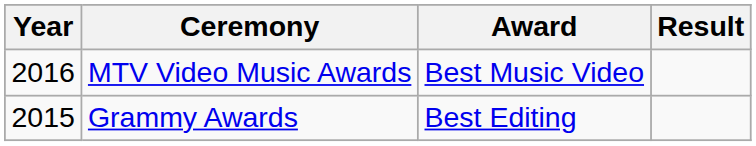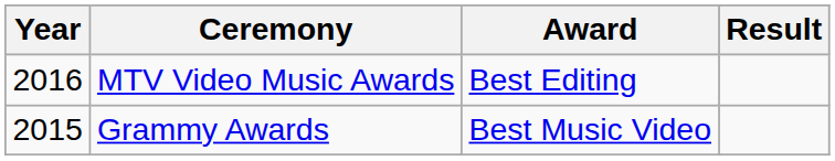 <table class="wikitable">
 <tr>
 <th>Year</th>
 <th>Ceremony</th>
 <th>Award</th>
 <th>Result</th>
 </tr>
 <tr>
 <td rowspan="1">2016</td>
 <td rowspan="1"><a href='#'>MTV Video Music Awards</a></td>
-<td><a href='#'>Best Music Video</a></td>
+<td><a href='#'>Best Editing</a></td>
 <td></td>
 </tr>
 <tr>
 <td rowspan="1">2015</td>
 <td rowspan="1"><a href='#'>Grammy Awards</a></td>
-<td><a href='#'>Best Editing</a></td>
+<td><a href='#'>Best Music Video</a></td>
 <td></td>
 </tr>
 </table>
